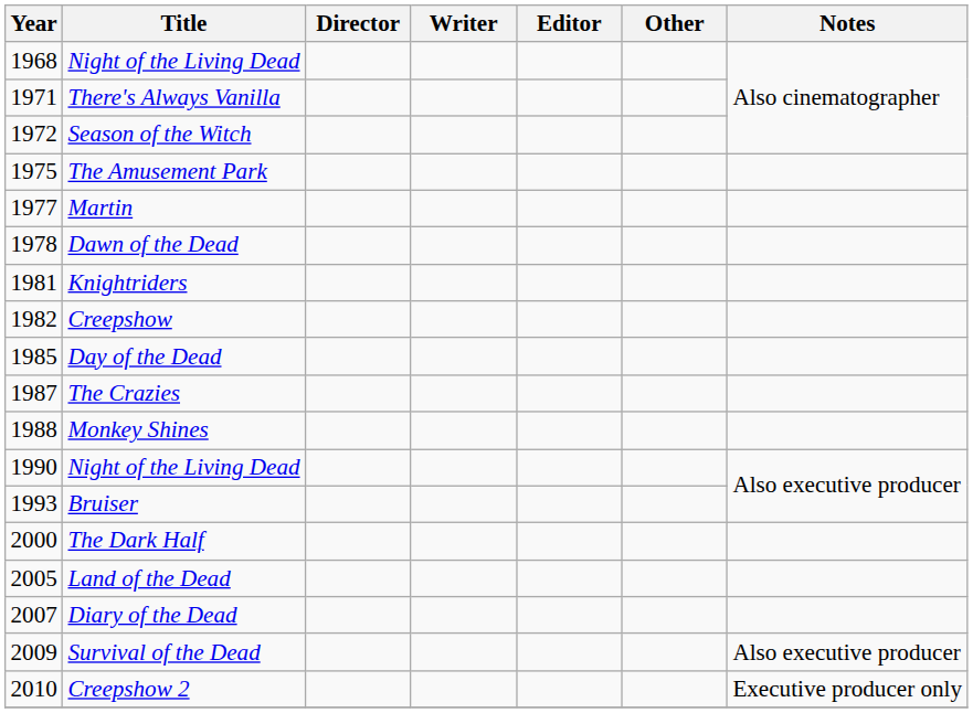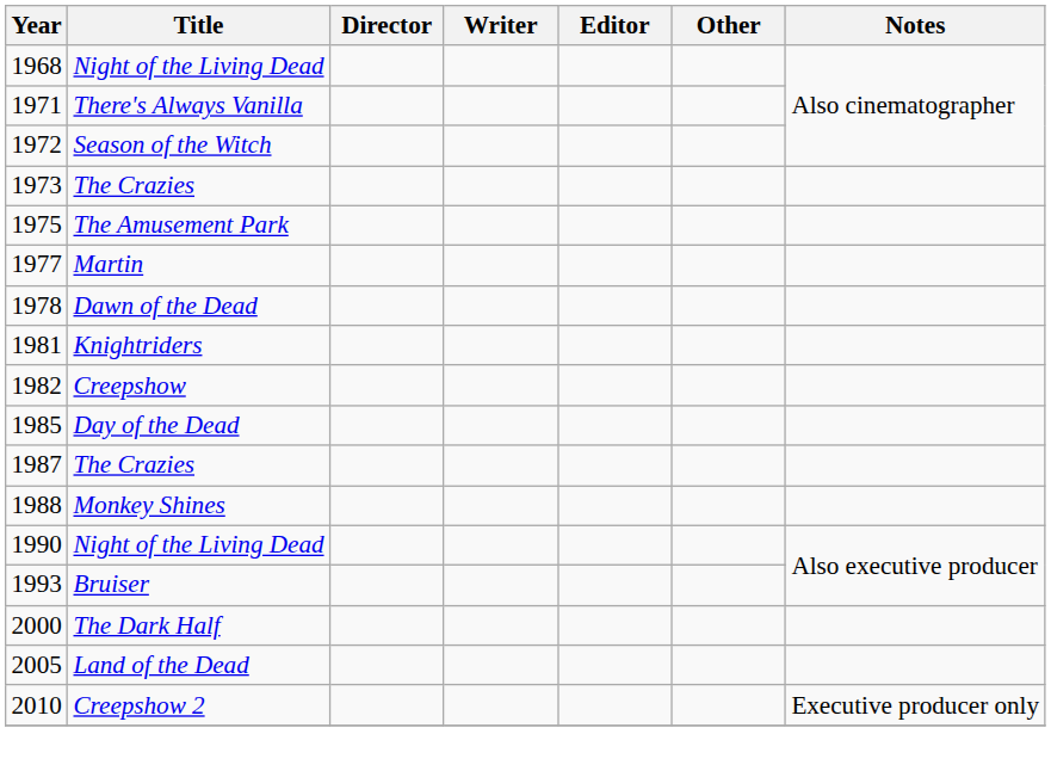 <table class="wikitable">
 <tr>
 <th>Year</th>
 <th>Title</th>
 <th width="65">Director</th>
 <th width="65">Writer</th>
 <th width="65">Editor</th>
 <th width="65">Other</th>
 <th>Notes</th>
 </tr>
 <tr>
 <td>1968</td>
 <td><em><a href='#'>Night of the Living Dead</a></em></td>
 <td></td>
 <td></td>
 <td></td>
 <td></td>
 <td rowspan=3>Also cinematographer</td>
 </tr>
 <tr>
 <td>1971</td>
 <td><em><a href='#'>There's Always Vanilla</a></em></td>
 <td></td>
 <td></td>
 <td></td>
 <td></td>
 </tr>
 <tr>
 <td>1972</td>
 <td><em><a href='#'>Season of the Witch</a></em></td>
+<td></td>
+<td></td>
+<td></td>
+<td></td>
+</tr>
+<tr>
+<td>1973</td>
+<td><em><a href='#'>The Crazies</a></em></td>
+<td></td>
 <td></td>
 <td></td>
 <td></td>
 <td></td>
 </tr>
 <tr>
 <td>1975</td>
 <td><em><a href='#'>The Amusement Park</a></em></td>
 <td></td>
 <td></td>
 <td></td>
 <td></td>
 <td></td>
 </tr>
 <tr>
 <td>1977</td>
 <td><em><a href='#'>Martin</a></em></td>
 <td></td>
 <td></td>
 <td></td>
 <td></td>
 <td></td>
 </tr>
 <tr>
 <td>1978</td>
 <td><em><a href='#'>Dawn of the Dead</a></em></td>
 <td></td>
 <td></td>
 <td></td>
 <td></td>
 <td></td>
 </tr>
 <tr>
 <td>1981</td>
 <td><em><a href='#'>Knightriders</a></em></td>
 <td></td>
 <td></td>
 <td></td>
 <td></td>
 <td></td>
 </tr>
 <tr>
 <td>1982</td>
 <td><em><a href='#'>Creepshow</a></em></td>
 <td></td>
 <td></td>
 <td></td>
 <td></td>
 <td></td>
 </tr>
 <tr>
 <td>1985</td>
 <td><em><a href='#'>Day of the Dead</a></em></td>
 <td></td>
 <td></td>
 <td></td>
 <td></td>
 <td></td>
 </tr>
 <tr>
 <td>1987</td>
 <td><em><a href='#'>The Crazies</a></em></td>
 <td></td>
 <td></td>
 <td></td>
 <td></td>
 <td></td>
 </tr>
 <tr>
 <td>1988</td>
 <td><em><a href='#'>Monkey Shines</a></em></td>
 <td></td>
 <td></td>
 <td></td>
 <td></td>
 <td></td>
 </tr>
 <tr>
 <td>1990</td>
 <td><em><a href='#'>Night of the Living Dead</a></em></td>
 <td></td>
 <td></td>
 <td></td>
 <td></td>
 <td rowspan=2>Also executive producer</td>
 </tr>
 <tr>
 <td>1993</td>
 <td><em><a href='#'>Bruiser</a></em></td>
 <td></td>
 <td></td>
 <td></td>
 <td></td>
 </tr>
 <tr>
 <td>2000</td>
 <td><em><a href='#'>The Dark Half</a></em></td>
 <td></td>
 <td></td>
 <td></td>
 <td></td>
 <td></td>
 </tr>
 <tr>
 <td>2005</td>
 <td><em><a href='#'>Land of the Dead</a></em></td>
 <td></td>
 <td></td>
 <td></td>
 <td></td>
 <td></td>
 </tr>
 <tr>
-<td>2007</td>
-<td><em><a href='#'>Diary of the Dead</a></em></td>
-<td></td>
-<td></td>
-<td></td>
-<td></td>
-<td></td>
-</tr>
-<tr>
-<td>2009</td>
-<td><em><a href='#'>Survival of the Dead</a></em></td>
-<td></td>
-<td></td>
-<td></td>
-<td></td>
-<td>Also executive producer</td>
-</tr>
-<tr>
 <td>2010</td>
 <td><em><a href='#'>Creepshow 2</a></em></td>
 <td></td>
 <td></td>
 <td></td>
 <td></td>
 <td>Executive producer only</td>
 </tr>
 <tr>
 </tr>
 </table>
